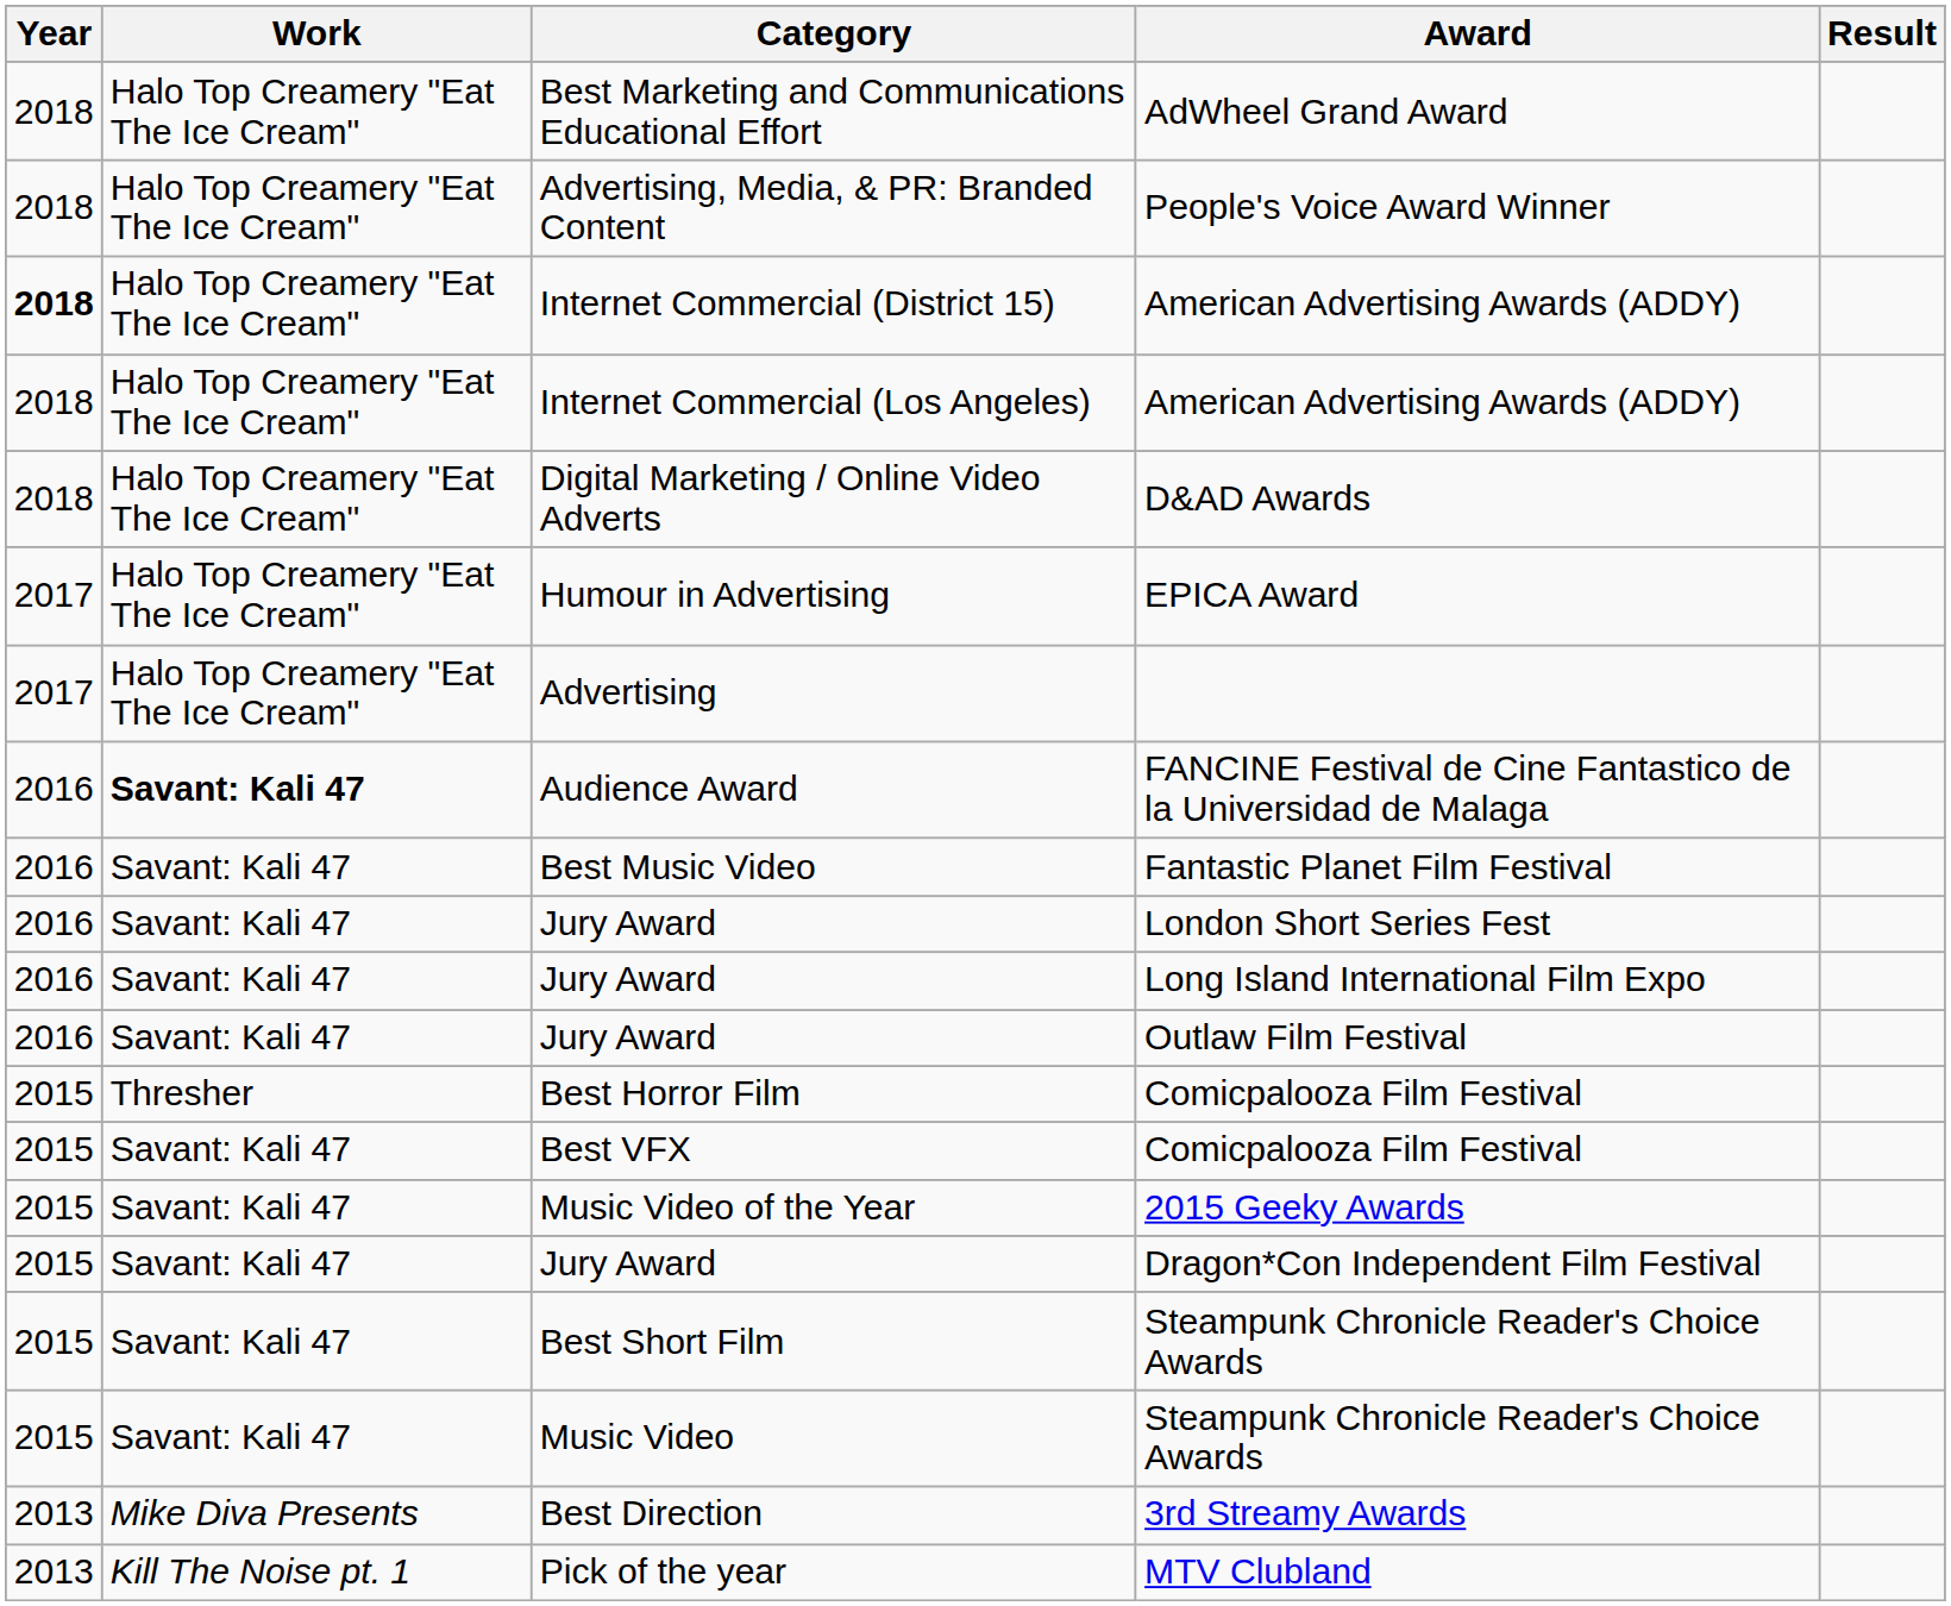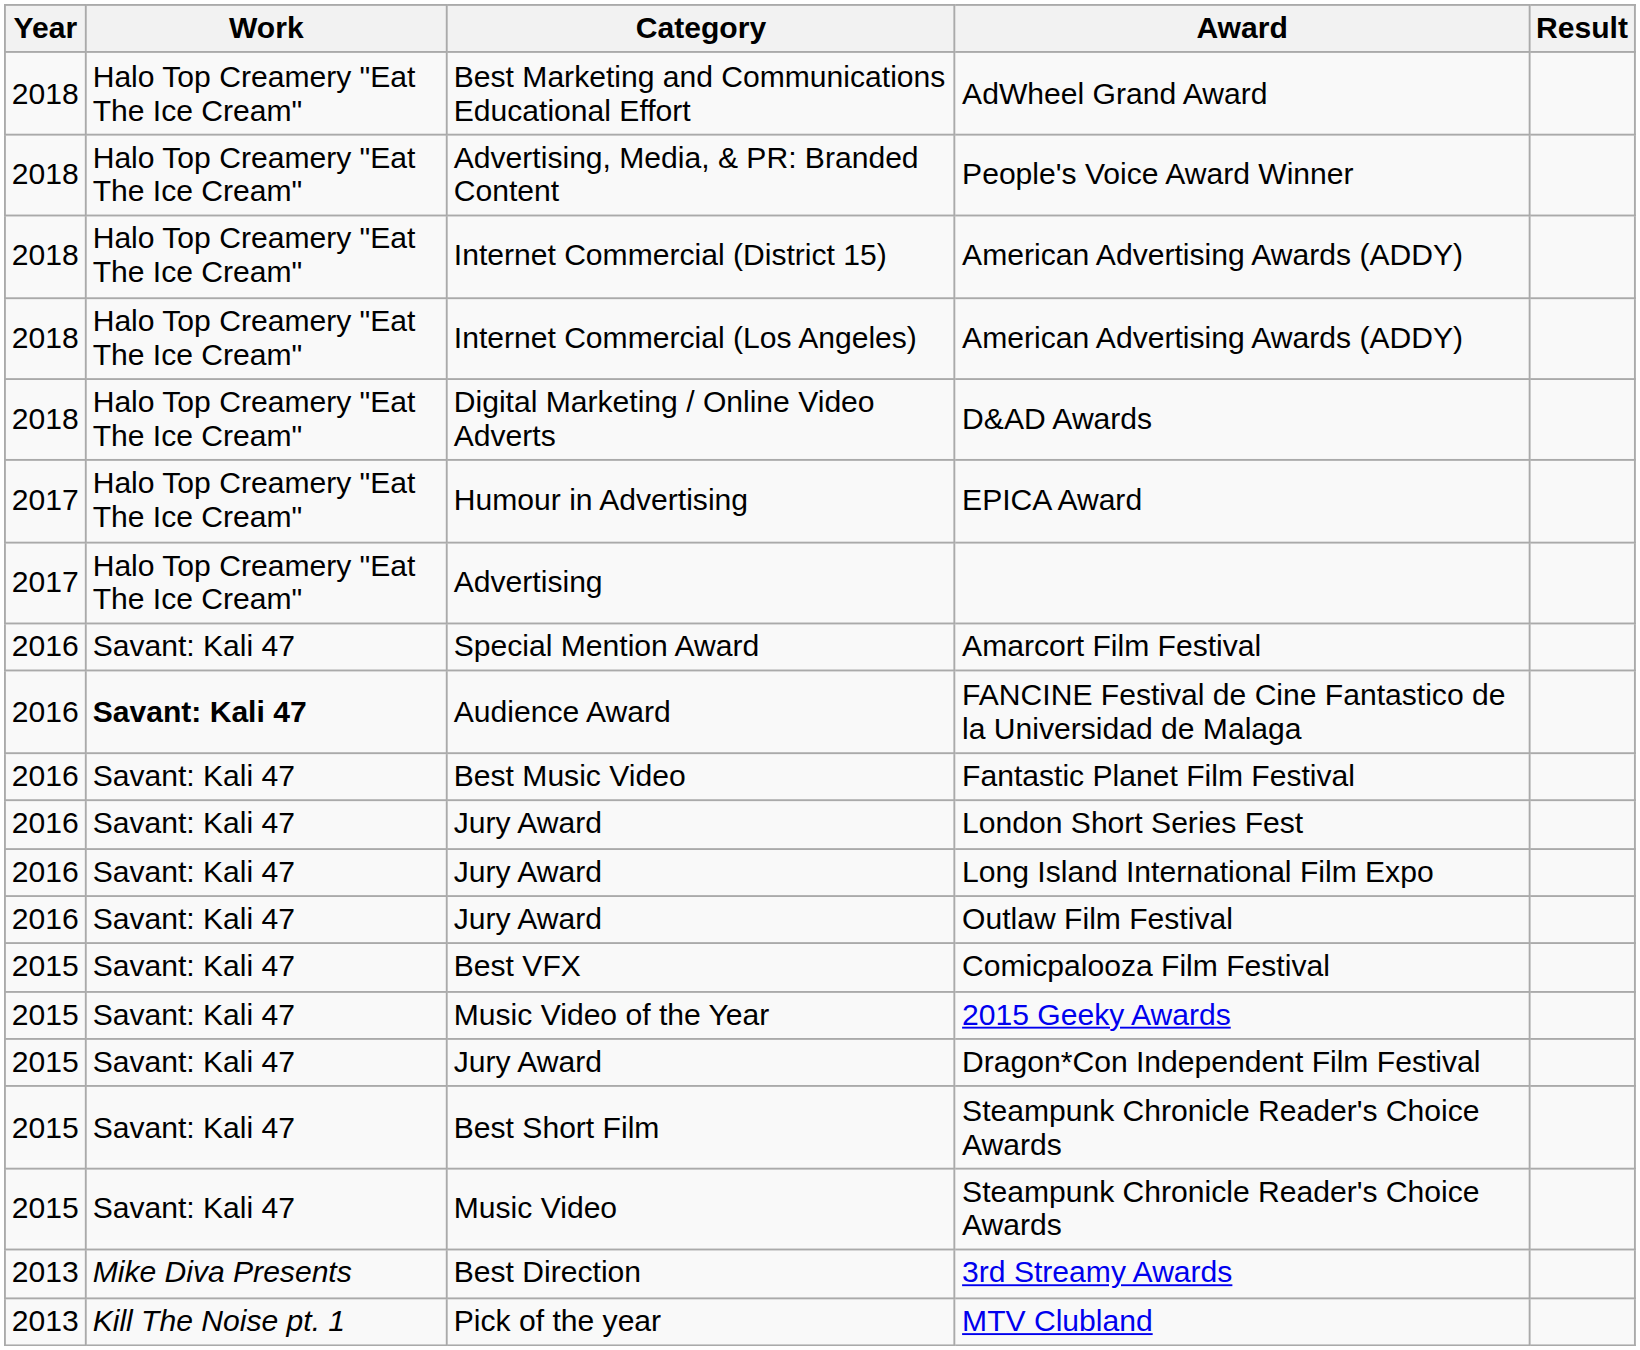 <table class="wikitable">
 <tr>
 <th>Year</th>
 <th>Work</th>
 <th>Category</th>
 <th>Award</th>
 <th>Result</th>
 </tr>
 <tr>
 <td>2018</td>
 <td>Halo Top Creamery "Eat The Ice Cream"</td>
 <td>Best Marketing and Communications Educational Effort</td>
 <td>AdWheel Grand Award</td>
 <td></td>
 </tr>
 <tr>
 <td>2018</td>
 <td>Halo Top Creamery "Eat The Ice Cream"</td>
 <td>Advertising, Media, & PR: Branded Content</td>
 <td>People's Voice Award Winner</td>
 <td></td>
 </tr>
 <tr>
-<td><strong>2018</strong></td>
+<td>2018</td>
 <td>Halo Top Creamery "Eat The Ice Cream"</td>
 <td>Internet Commercial (District 15)</td>
 <td>American Advertising Awards (ADDY)</td>
 <td></td>
 </tr>
 <tr>
 <td>2018</td>
 <td>Halo Top Creamery "Eat The Ice Cream"</td>
 <td>Internet Commercial (Los Angeles)</td>
 <td>American Advertising Awards (ADDY)</td>
 <td></td>
 </tr>
 <tr>
 <td>2018</td>
 <td>Halo Top Creamery "Eat The Ice Cream"</td>
 <td>Digital Marketing / Online Video Adverts</td>
 <td>D&AD Awards</td>
 <td></td>
 </tr>
 <tr>
 <td>2017</td>
 <td>Halo Top Creamery "Eat The Ice Cream"</td>
 <td>Humour in Advertising</td>
 <td>EPICA Award</td>
 <td></td>
 </tr>
 <tr>
 <td>2017</td>
 <td>Halo Top Creamery "Eat The Ice Cream"</td>
 <td>Advertising</td>
 <td></td>
 <td></td>
 </tr>
 <tr>
 <td>2016</td>
+<td>Savant: Kali 47</td>
+<td>Special Mention Award</td>
+<td>Amarcort Film Festival</td>
+<td></td>
+</tr>
+<tr>
+<td>2016</td>
 <td><strong>Savant: Kali 47</strong></td>
 <td>Audience Award</td>
 <td>FANCINE Festival de Cine Fantastico de la Universidad de Malaga</td>
 <td></td>
 </tr>
 <tr>
 <td>2016</td>
 <td>Savant: Kali 47</td>
 <td>Best Music Video</td>
 <td>Fantastic Planet Film Festival</td>
 <td></td>
 </tr>
 <tr>
 <td>2016</td>
 <td>Savant: Kali 47</td>
 <td>Jury Award</td>
 <td>London Short Series Fest</td>
 <td></td>
 </tr>
 <tr>
 <td>2016</td>
 <td>Savant: Kali 47</td>
 <td>Jury Award</td>
 <td>Long Island International Film Expo</td>
 <td></td>
 </tr>
 <tr>
 <td>2016</td>
 <td>Savant: Kali 47</td>
 <td>Jury Award</td>
 <td>Outlaw Film Festival</td>
-<td></td>
-</tr>
-<tr>
-<td>2015</td>
-<td>Thresher</td>
-<td>Best Horror Film</td>
-<td>Comicpalooza Film Festival</td>
 <td></td>
 </tr>
 <tr>
 <td>2015</td>
 <td>Savant: Kali 47</td>
 <td>Best VFX</td>
 <td>Comicpalooza Film Festival</td>
 <td></td>
 </tr>
 <tr>
 <td>2015</td>
 <td>Savant: Kali 47</td>
 <td>Music Video of the Year</td>
 <td><a href='#'>2015 Geeky Awards</a></td>
 <td></td>
 </tr>
 <tr>
 <td>2015</td>
 <td>Savant: Kali 47</td>
 <td>Jury Award</td>
 <td>Dragon*Con Independent Film Festival</td>
 <td></td>
 </tr>
 <tr>
 <td>2015</td>
 <td>Savant: Kali 47</td>
 <td>Best Short Film</td>
 <td>Steampunk Chronicle Reader's Choice Awards</td>
 <td></td>
 </tr>
 <tr>
 <td>2015</td>
 <td>Savant: Kali 47</td>
 <td>Music Video</td>
 <td>Steampunk Chronicle Reader's Choice Awards</td>
 <td></td>
 </tr>
 <tr>
 <td>2013</td>
 <td rowspan="1"><em>Mike Diva Presents</em></td>
 <td>Best Direction</td>
 <td rowspan="1"><a href='#'>3rd Streamy Awards</a></td>
 <td></td>
 </tr>
 <tr>
 <td>2013</td>
 <td rowspan="1"><em>Kill The Noise pt. 1</em></td>
 <td>Pick of the year</td>
 <td rowspan="1"><a href='#'>MTV Clubland</a></td>
 <td></td>
 </tr>
 </table>
